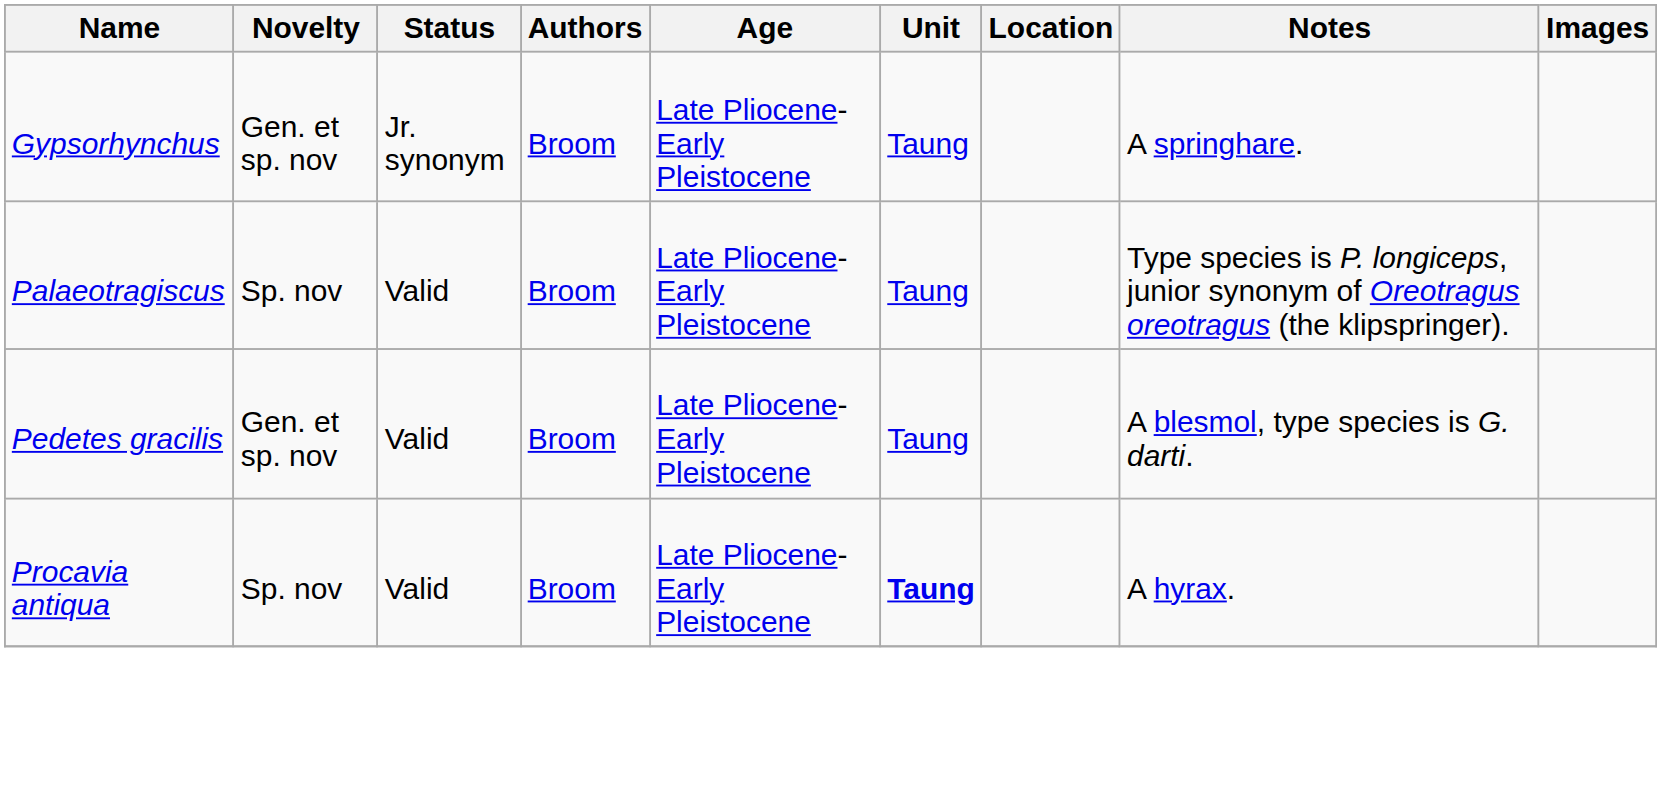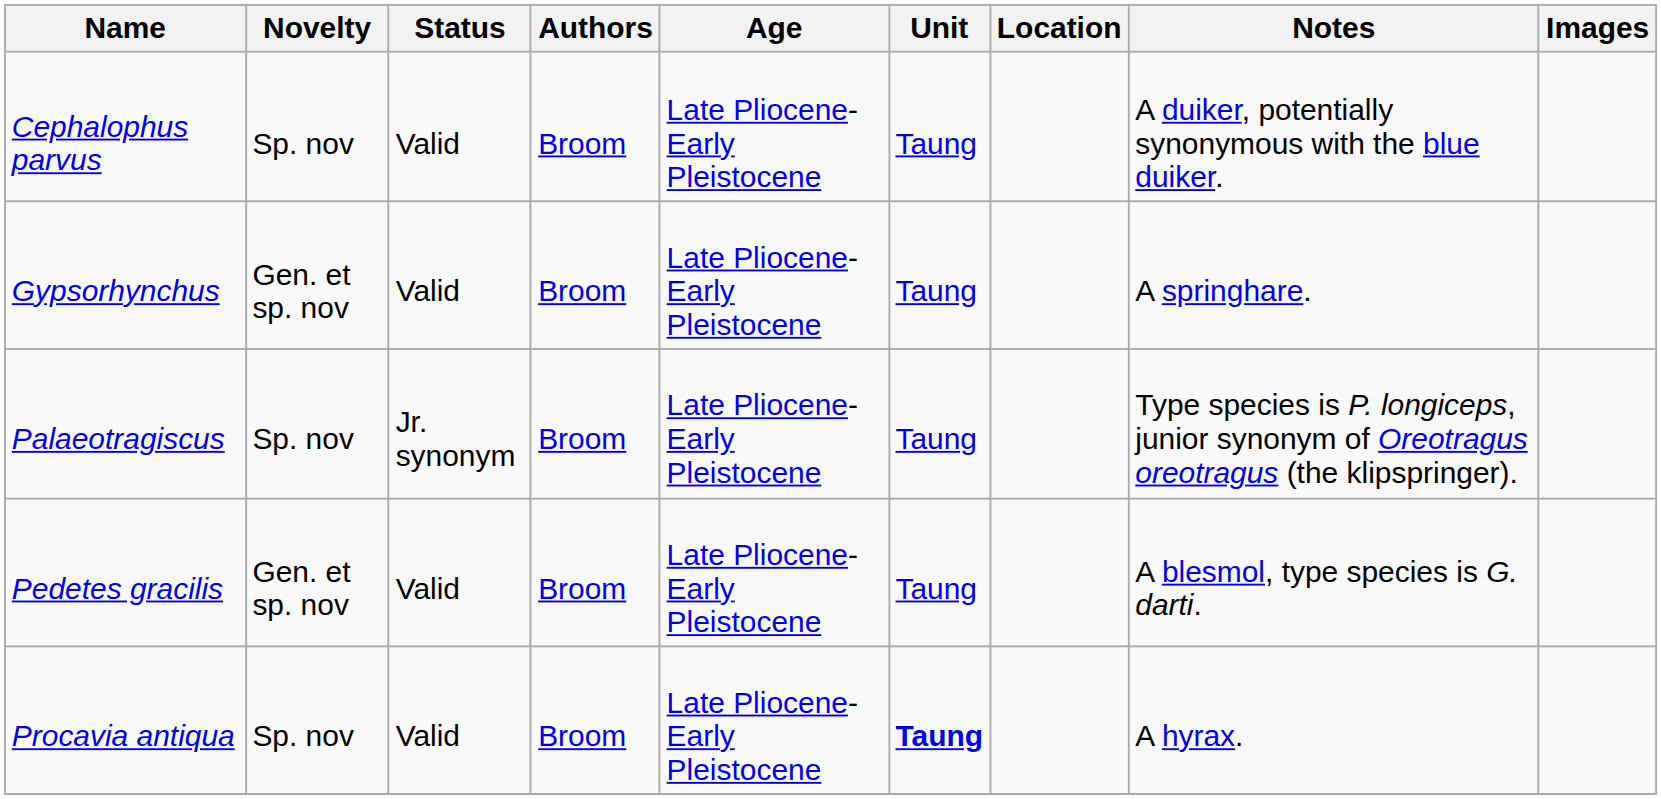 <table class="wikitable sortable" align="center" width="100%">
 <tr>
 <th>Name</th>
 <th>Novelty</th>
 <th>Status</th>
 <th>Authors</th>
 <th>Age</th>
 <th>Unit</th>
 <th>Location</th>
 <th class="unsortable">Notes</th>
 <th class="unsortable">Images</th>
 </tr>
 <tr>
+<td><br><em><a href='#'>Cephalophus parvus</a></em></td>
+<td><br>Sp. nov</td>
+<td><br>Valid</td>
+<td><br><a href='#'>Broom</a></td>
+<td><br><a href='#'>Late Pliocene</a>-<a href='#'>Early Pleistocene</a></td>
+<td><br><a href='#'>Taung</a></td>
+<td><br></td>
+<td><br>A <a href='#'>duiker</a>, potentially synonymous with the <a href='#'>blue duiker</a>.</td>
+<td></td>
+</tr>
+<tr>
 <td><br><em><a href='#'>Gypsorhynchus</a></em></td>
 <td><br>Gen. et sp. nov</td>
-<td><br>Jr. synonym</td>
+<td><br>Valid</td>
 <td><br><a href='#'>Broom</a></td>
 <td><br><a href='#'>Late Pliocene</a>-<a href='#'>Early Pleistocene</a></td>
 <td><br><a href='#'>Taung</a></td>
 <td><br></td>
 <td><br>A <a href='#'>springhare</a>.</td>
 <td></td>
 </tr>
 <tr>
 <td><br><em><a href='#'>Palaeotragiscus</a></em></td>
 <td><br>Sp. nov</td>
-<td><br>Valid</td>
+<td><br>Jr. synonym</td>
 <td><br><a href='#'>Broom</a></td>
 <td><br><a href='#'>Late Pliocene</a>-<a href='#'>Early Pleistocene</a></td>
 <td><br><a href='#'>Taung</a></td>
 <td><br></td>
 <td><br>Type species is <em>P. longiceps</em>, junior synonym of <em><a href='#'>Oreotragus oreotragus</a></em> (the klipspringer).</td>
 <td></td>
 </tr>
 <tr>
 <td><br><em><a href='#'>Pedetes gracilis</a></em></td>
 <td><br>Gen. et sp. nov</td>
 <td><br>Valid</td>
 <td><br><a href='#'>Broom</a></td>
 <td><br><a href='#'>Late Pliocene</a>-<a href='#'>Early Pleistocene</a></td>
 <td><br><a href='#'>Taung</a></td>
 <td><br></td>
 <td><br>A <a href='#'>blesmol</a>, type species is <em>G. darti</em>.</td>
 <td></td>
 </tr>
 <tr>
 <td><br><em><a href='#'>Procavia antiqua</a></em></td>
 <td><br>Sp. nov</td>
 <td><br>Valid</td>
 <td><br><a href='#'>Broom</a></td>
 <td><br><a href='#'>Late Pliocene</a>-<a href='#'>Early Pleistocene</a></td>
 <td><strong><br><a href='#'>Taung</a></strong></td>
 <td><br></td>
 <td><br>A <a href='#'>hyrax</a>.</td>
 <td></td>
 </tr>
 <tr>
 </tr>
 </table>
